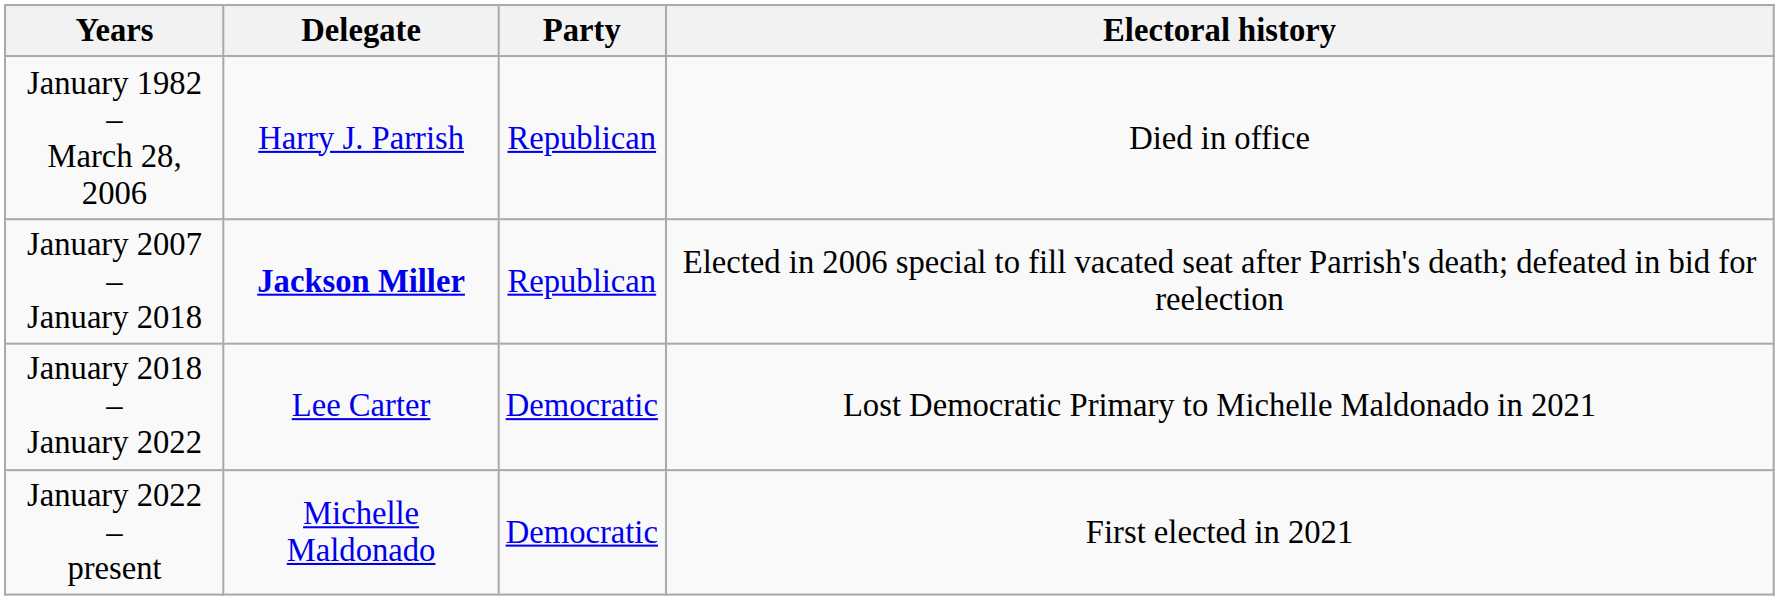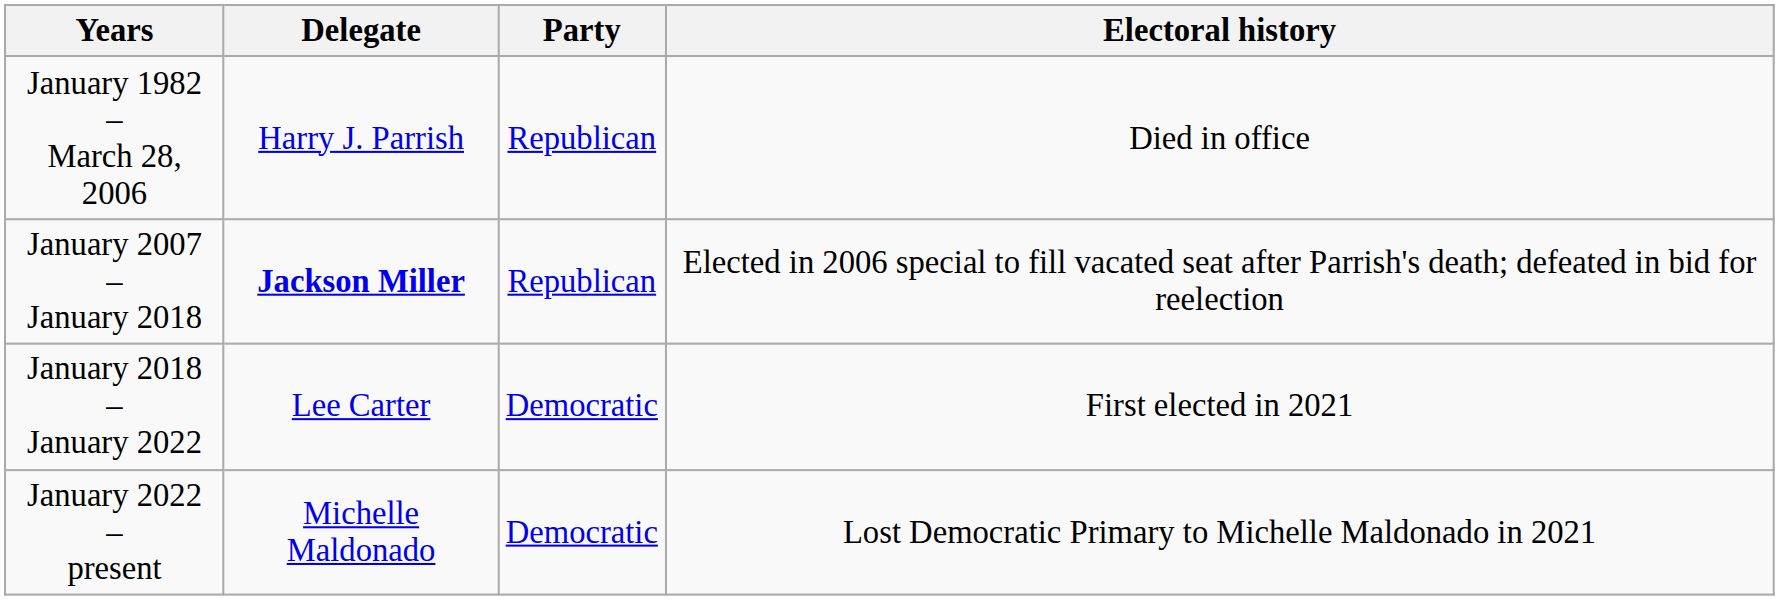 <table class=wikitable style="text-align:center">
 <tr valign=bottom>
 <th>Years</th>
 <th colspan=1>Delegate</th>
 <th>Party</th>
 <th>Electoral history</th>
 </tr>
 <tr>
 <td><span>January 1982</span><br>–<br><span>March 28, 2006</span></td>
 <td><a href='#'>Harry J. Parrish</a></td>
 <td><a href='#'>Republican</a></td>
 <td>Died in office</td>
 </tr>
 <tr>
 <td nowrap=""><span>January 2007</span><br>–<br><span>January 2018</span></td>
 <td><strong><a href='#'>Jackson Miller</a></strong></td>
 <td><a href='#'>Republican</a></td>
 <td>Elected in 2006 special to fill vacated seat after Parrish's death; defeated in bid for reelection</td>
 </tr>
 <tr>
 <td nowrap><span>January 2018</span><br>–<br><span>January 2022</span></td>
 <td><a href='#'>Lee Carter</a></td>
 <td><a href='#'>Democratic</a></td>
-<td>Lost Democratic Primary to Michelle Maldonado in 2021</td>
+<td>First elected in 2021</td>
 </tr>
 <tr>
 <td nowrap><span>January 2022</span><br>–<br><span>present</span></td>
 <td><a href='#'>Michelle Maldonado</a></td>
 <td><a href='#'>Democratic</a></td>
-<td>First elected in 2021</td>
+<td>Lost Democratic Primary to Michelle Maldonado in 2021</td>
 </tr>
 </table>
